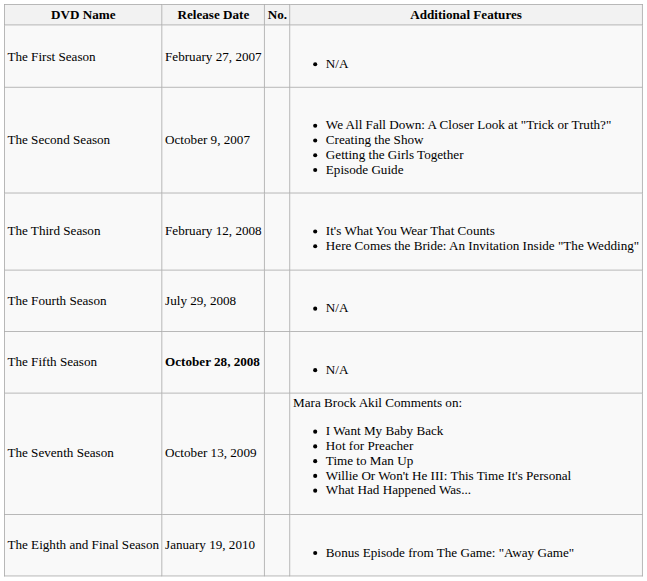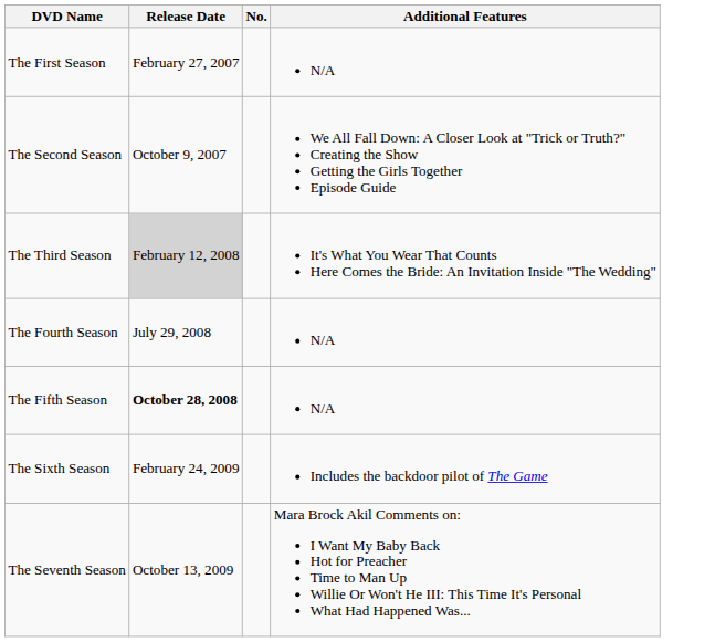 <table class="wikitable">
 <tr>
 <th>DVD Name</th>
 <th>Release Date</th>
 <th>No.</th>
 <th>Additional Features</th>
 </tr>
 <tr>
 <td>The First Season</td>
 <td>February 27, 2007</td>
 <td></td>
 <td><br><ul><li>N/A</li></ul></td>
 </tr>
 <tr>
 <td>The Second Season</td>
 <td>October 9, 2007</td>
 <td></td>
 <td><br><ul><li>We All Fall Down: A Closer Look at "Trick or Truth?"</li><li>Creating the Show</li><li>Getting the Girls Together</li><li>Episode Guide</li></ul></td>
 </tr>
 <tr>
 <td>The Third Season</td>
-<td>February 12, 2008</td>
+<td style="background: lightgrey;">February 12, 2008</td>
 <td></td>
 <td><br><ul><li>It's What You Wear That Counts</li><li>Here Comes the Bride: An Invitation Inside "The Wedding"</li></ul></td>
 </tr>
 <tr>
 <td>The Fourth Season</td>
 <td>July 29, 2008</td>
 <td></td>
 <td><br><ul><li>N/A</li></ul></td>
 </tr>
 <tr>
 <td>The Fifth Season</td>
 <td><strong>October 28, 2008</strong></td>
 <td></td>
 <td><br><ul><li>N/A</li></ul></td>
 </tr>
 <tr>
+<td>The Sixth Season</td>
+<td>February 24, 2009</td>
+<td></td>
+<td><br><ul><li>Includes the backdoor pilot of <em><a href='#'>The Game</a></em></li></ul></td>
+</tr>
+<tr>
 <td>The Seventh Season</td>
 <td>October 13, 2009</td>
 <td></td>
 <td>Mara Brock Akil Comments on:<br><ul><li>I Want My Baby Back</li><li>Hot for Preacher</li><li>Time to Man Up</li><li>Willie Or Won't He III: This Time It's Personal</li><li>What Had Happened Was...</li></ul></td>
 </tr>
-<tr>
-<td>The Eighth and Final Season</td>
-<td>January 19, 2010</td>
-<td></td>
-<td><br><ul><li>Bonus Episode from The Game: "Away Game"</li></ul></td>
-</tr>
 </table>
